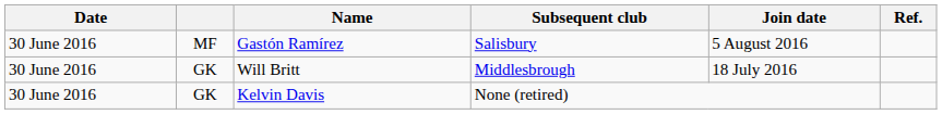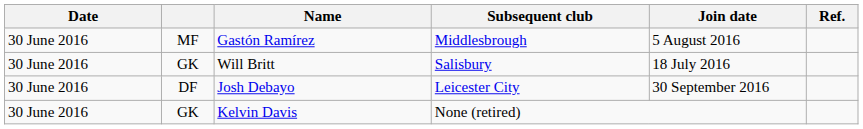 <table class="wikitable plainrowheaders">
 <tr>
 <th scope="col" style="width:10em;">Date</th>
 <th scope="col" style="width:3em;"></th>
 <th scope="col" style="width:14em;">Name</th>
 <th scope="col" style="width:14em;">Subsequent club</th>
 <th scope="col" style="width:10em;">Join date</th>
 <th scope="col" style="width:3em;">Ref.</th>
 </tr>
 <tr>
 <td>30 June 2016</td>
 <td align="center">MF</td>
 <td> <a href='#'>Gastón Ramírez</a></td>
-<td> <a href='#'>Salisbury</a></td>
+<td> <a href='#'>Middlesbrough</a></td>
 <td>5 August 2016</td>
 <td align="center"></td>
 </tr>
 <tr>
 <td>30 June 2016</td>
 <td align="center">GK</td>
 <td> Will Britt</td>
-<td> <a href='#'>Middlesbrough</a></td>
+<td> <a href='#'>Salisbury</a></td>
 <td>18 July 2016</td>
+<td align="center"></td>
+</tr>
+<tr>
+<td>30 June 2016</td>
+<td align="center">DF</td>
+<td> <a href='#'>Josh Debayo</a></td>
+<td> <a href='#'>Leicester City</a></td>
+<td>30 September 2016</td>
 <td align="center"></td>
 </tr>
 <tr>
 <td>30 June 2016</td>
 <td align="center">GK</td>
 <td> <a href='#'>Kelvin Davis</a></td>
 <td colspan="2">None (retired)</td>
 <td align="center"></td>
 </tr>
 </table>
